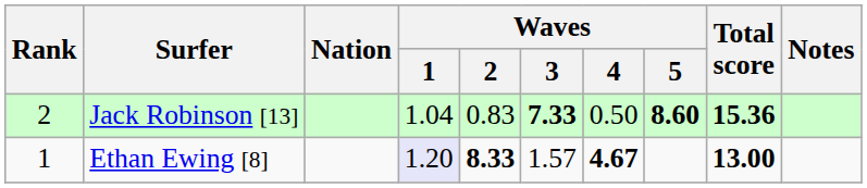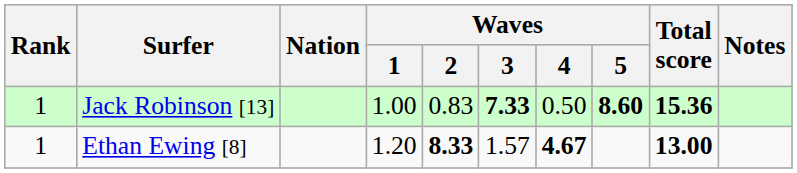 <table class="wikitable sortable" style="text-align:center">
 <tr>
 <th rowspan=2>Rank</th>
 <th rowspan=2>Surfer</th>
 <th rowspan=2>Nation</th>
 <th colspan=5>Waves</th>
 <th rowspan=2>Total<br>score</th>
 <th rowspan=2>Notes</th>
 </tr>
 <tr>
 <th>1</th>
 <th>2</th>
 <th>3</th>
 <th>4</th>
 <th>5</th>
 </tr>
 <tr bgcolor=ccffcc>
-<td>2</td>
+<td>1</td>
 <td align=left><a href='#'>Jack Robinson</a> <small>[13]</small></td>
 <td align=left></td>
-<td>1.04</td>
+<td>1.00</td>
 <td>0.83</td>
 <td><strong>7.33</strong></td>
 <td>0.50</td>
 <td><strong>8.60</strong></td>
 <td><strong>15.36</strong></td>
 <td></td>
 </tr>
 <tr>
 <td>1</td>
 <td align=left><a href='#'>Ethan Ewing</a> <small>[8]</small></td>
 <td align=left></td>
-<td style="background: lavender;">1.20</td>
+<td>1.20</td>
 <td><strong>8.33</strong></td>
 <td>1.57</td>
 <td><strong>4.67</strong></td>
 <td></td>
 <td><strong>13.00</strong></td>
 <td></td>
 </tr>
 </table>
